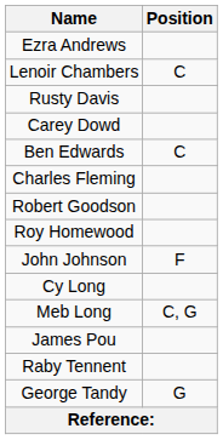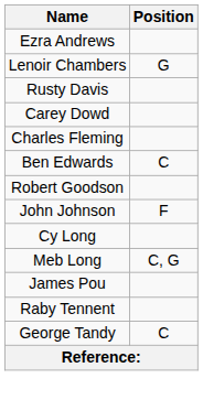 <table class="wikitable">
 <tr>
 <th>Name</th>
 <th>Position</th>
 </tr>
 <tr>
 <td style="text-align:center;">Ezra Andrews</td>
 <td style="text-align:center;"></td>
 </tr>
 <tr>
 <td style="text-align:center;">Lenoir Chambers</td>
-<td style="text-align:center;">C</td>
+<td style="text-align:center;">G</td>
 </tr>
 <tr>
 <td style="text-align:center;">Rusty Davis</td>
 <td style="text-align:center;"></td>
 </tr>
 <tr>
 <td style="text-align:center;">Carey Dowd</td>
 <td style="text-align:center;"></td>
 </tr>
 <tr>
+<td style="text-align:center;">Charles Fleming</td>
+<td style="text-align:center;"></td>
+</tr>
+<tr>
 <td style="text-align:center;">Ben Edwards</td>
 <td style="text-align:center;">C</td>
 </tr>
 <tr>
-<td style="text-align:center;">Charles Fleming</td>
-<td style="text-align:center;"></td>
-</tr>
-<tr>
 <td style="text-align:center;">Robert Goodson</td>
-<td style="text-align:center;"></td>
-</tr>
-<tr>
-<td style="text-align:center;">Roy Homewood</td>
 <td style="text-align:center;"></td>
 </tr>
 <tr>
 <td style="text-align:center;">John Johnson</td>
 <td style="text-align:center;">F</td>
 </tr>
 <tr>
 <td style="text-align:center;">Cy Long</td>
 <td style="text-align:center;"></td>
 </tr>
 <tr>
 <td style="text-align:center;">Meb Long</td>
 <td style="text-align:center;">C, G</td>
 </tr>
 <tr>
 <td style="text-align:center;">James Pou</td>
 <td style="text-align:center;"></td>
 </tr>
 <tr>
 <td style="text-align:center;">Raby Tennent</td>
 <td style="text-align:center;"></td>
 </tr>
 <tr>
 <td style="text-align:center;">George Tandy</td>
-<td style="text-align:center;">G</td>
+<td style="text-align:center;">C</td>
 </tr>
 <tr>
 <th style="text-align:center;" colspan="2">Reference:</th>
 </tr>
 </table>
